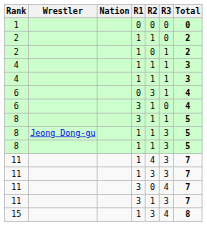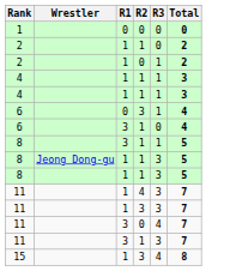 <table class="wikitable sortable" style="text-align:center;">
 <tr>
 <th>Rank</th>
 <th>Wrestler</th>
-<th>Nation</th>
 <th>R1</th>
 <th>R2</th>
 <th>R3</th>
 <th>Total</th>
 </tr>
 <tr style="background:#cfc;">
 <td>1</td>
-<td align=left></td>
 <td align=left></td>
 <td>0</td>
 <td>0</td>
 <td>0</td>
 <td><strong>0</strong></td>
 </tr>
 <tr style="background:#cfc;">
 <td>2</td>
 <td align=left></td>
-<td align=left></td>
 <td>1</td>
 <td>1</td>
 <td>0</td>
 <td><strong>2</strong></td>
 </tr>
 <tr style="background:#cfc;">
 <td>2</td>
-<td align=left></td>
 <td align=left></td>
 <td>1</td>
 <td>0</td>
 <td>1</td>
 <td><strong>2</strong></td>
 </tr>
 <tr style="background:#cfc;">
 <td>4</td>
 <td align=left></td>
-<td align=left></td>
 <td>1</td>
 <td>1</td>
 <td>1</td>
 <td><strong>3</strong></td>
 </tr>
 <tr style="background:#cfc;">
 <td>4</td>
-<td align=left></td>
 <td align=left></td>
 <td>1</td>
 <td>1</td>
 <td>1</td>
 <td><strong>3</strong></td>
 </tr>
 <tr style="background:#cfc;">
 <td>6</td>
 <td align=left></td>
-<td align=left></td>
 <td>0</td>
 <td>3</td>
 <td>1</td>
 <td><strong>4</strong></td>
 </tr>
 <tr style="background:#cfc;">
 <td>6</td>
-<td align=left></td>
 <td align=left></td>
 <td>3</td>
 <td>1</td>
 <td>0</td>
 <td><strong>4</strong></td>
 </tr>
 <tr style="background:#cfc;">
 <td>8</td>
 <td align=left></td>
-<td align=left></td>
 <td>3</td>
 <td>1</td>
 <td>1</td>
 <td><strong>5</strong></td>
 </tr>
 <tr style="background:#cfc;">
 <td>8</td>
 <td align=left><a href='#'>Jeong Dong-gu</a></td>
-<td align=left></td>
 <td>1</td>
 <td>1</td>
 <td>3</td>
 <td><strong>5</strong></td>
 </tr>
 <tr style="background:#cfc;">
 <td>8</td>
-<td align=left></td>
 <td align=left></td>
 <td>1</td>
 <td>1</td>
 <td>3</td>
 <td><strong>5</strong></td>
 </tr>
 <tr>
 <td>11</td>
 <td align=left></td>
-<td align=left></td>
 <td>1</td>
 <td>4</td>
 <td>3</td>
 <td><strong>7</strong></td>
 </tr>
 <tr>
 <td>11</td>
-<td align=left></td>
 <td align=left></td>
 <td>1</td>
 <td>3</td>
 <td>3</td>
 <td><strong>7</strong></td>
 </tr>
 <tr>
 <td>11</td>
 <td align=left></td>
-<td align=left></td>
 <td>3</td>
 <td>0</td>
 <td>4</td>
 <td><strong>7</strong></td>
 </tr>
 <tr>
 <td>11</td>
-<td align=left></td>
 <td align=left></td>
 <td>3</td>
 <td>1</td>
 <td>3</td>
 <td><strong>7</strong></td>
 </tr>
 <tr>
 <td>15</td>
 <td align=left></td>
-<td align=left></td>
 <td>1</td>
 <td>3</td>
 <td>4</td>
 <td><strong>8</strong></td>
 </tr>
 </table>
